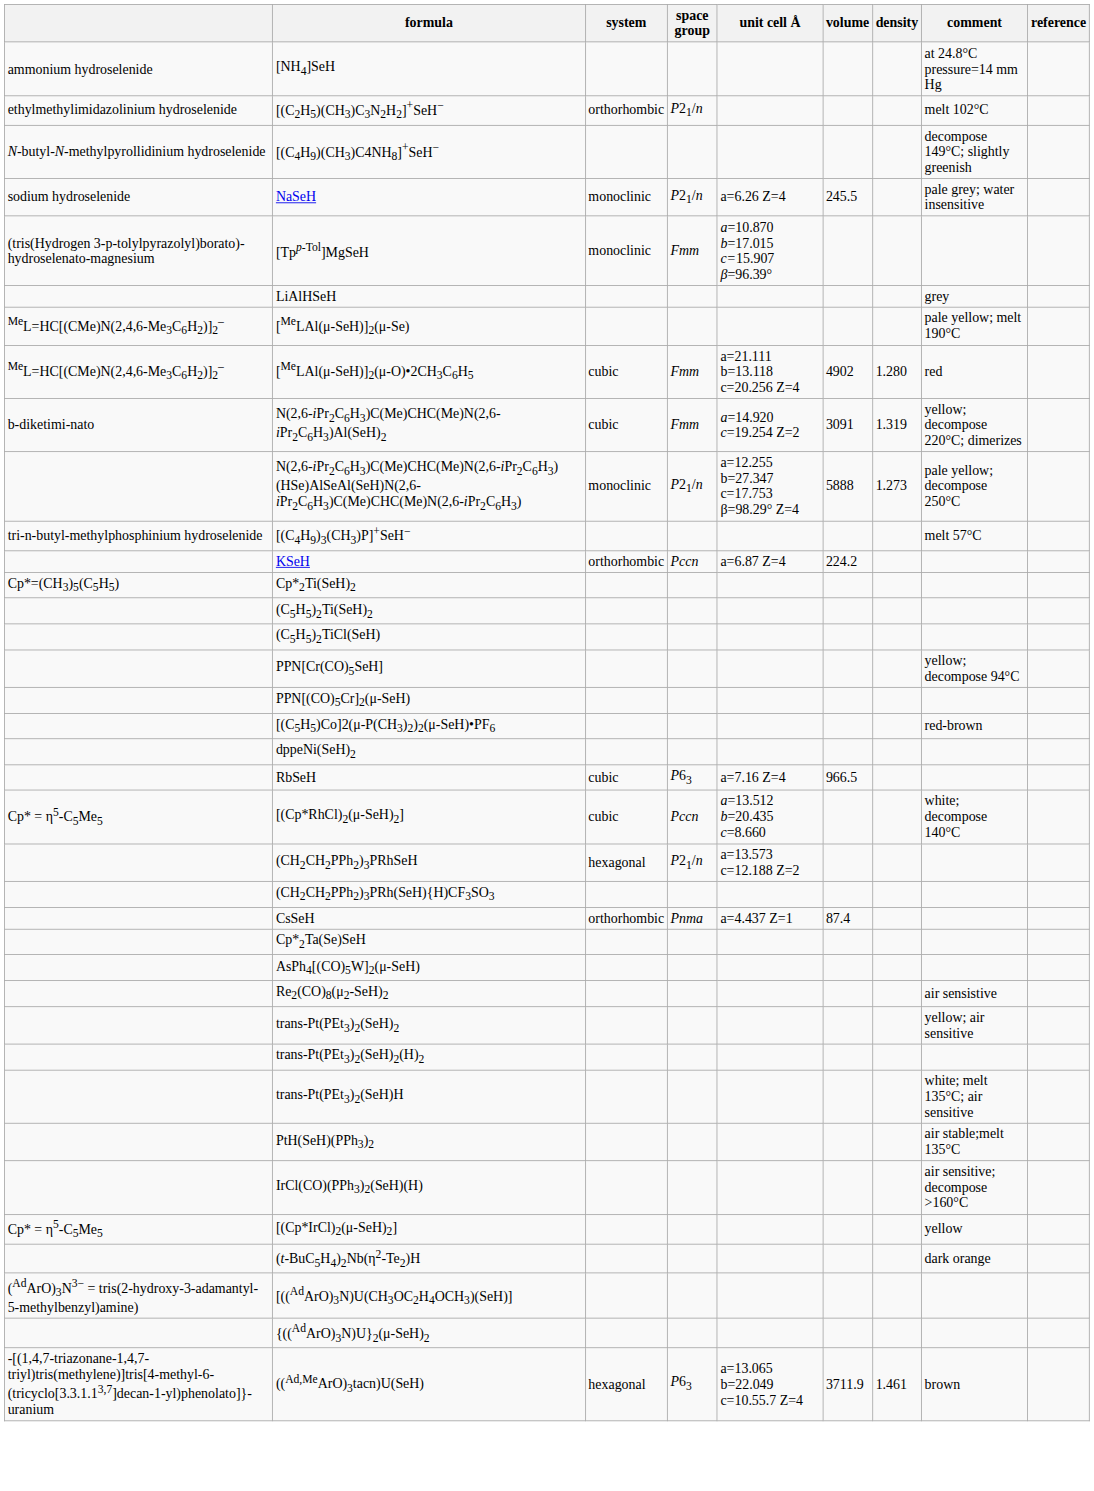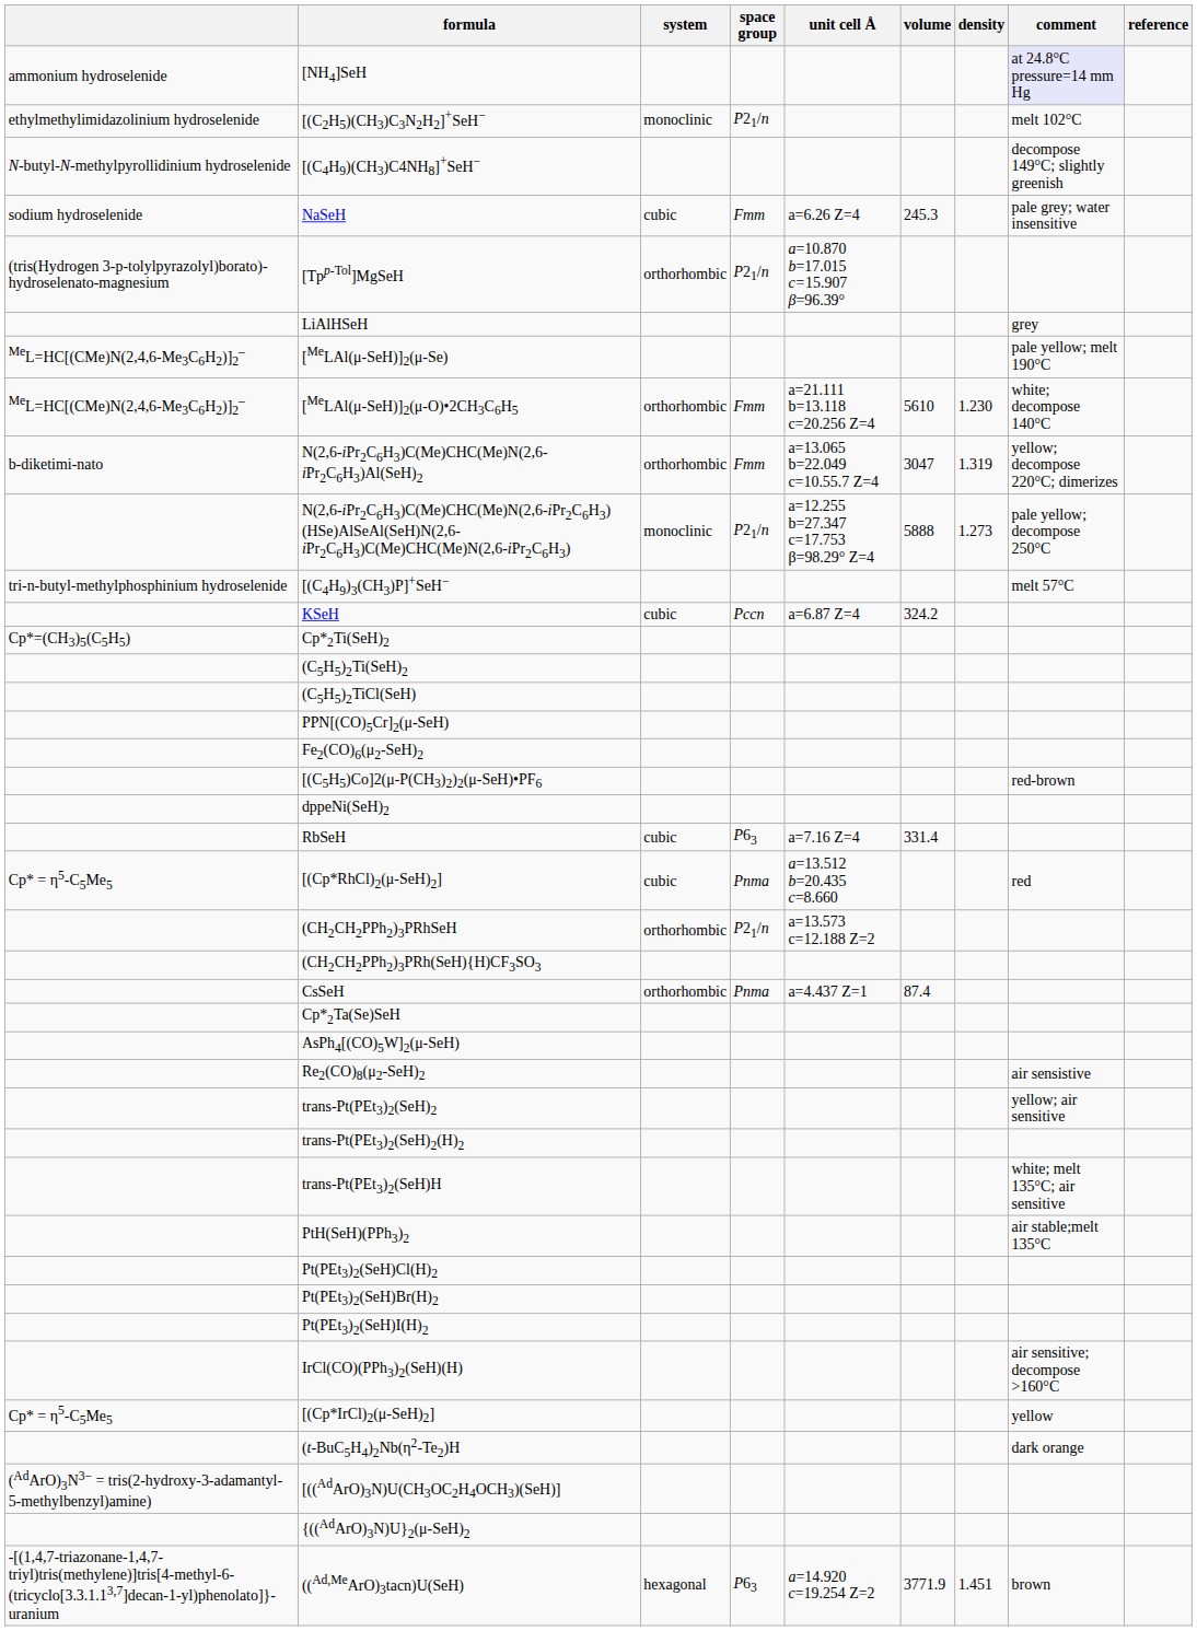 <table class="wikitable">
 <tr>
 <th></th>
 <th>formula</th>
 <th>system</th>
 <th>space group</th>
 <th>unit cell Å</th>
 <th>volume</th>
 <th>density</th>
 <th>comment</th>
 <th>reference</th>
 </tr>
 <tr>
 <td>ammonium hydroselenide</td>
 <td>[NH<sub>4</sub>]SeH</td>
 <td></td>
 <td></td>
 <td></td>
 <td></td>
 <td></td>
-<td>at 24.8°C pressure=14 mm Hg</td>
+<td style="background: lavender;">at 24.8°C pressure=14 mm Hg</td>
 <td></td>
 </tr>
 <tr>
 <td>ethylmethylimidazolinium hydroselenide</td>
 <td>[(C<sub>2</sub>H<sub>5</sub>)(CH<sub>3</sub>)C<sub>3</sub>N<sub>2</sub>H<sub>2</sub>]<sup>+</sup>SeH<sup>−</sup></td>
-<td>orthorhombic</td>
+<td>monoclinic</td>
 <td><em>P</em>2<sub>1</sub>/<em>n</em></td>
 <td></td>
 <td></td>
 <td></td>
 <td>melt 102°C</td>
 <td></td>
 </tr>
 <tr>
 <td><em>N</em>-butyl-<em>N</em>-methylpyrollidinium hydroselenide</td>
 <td>[(C<sub>4</sub>H<sub>9</sub>)(CH<sub>3</sub>)C4NH<sub>8</sub>]<sup>+</sup>SeH<sup>−</sup></td>
 <td></td>
 <td></td>
 <td></td>
 <td></td>
 <td></td>
 <td>decompose 149°C; slightly greenish</td>
 <td></td>
 </tr>
 <tr>
 <td>sodium hydroselenide</td>
 <td><a href='#'>NaSeH</a></td>
-<td>monoclinic</td>
-<td><em>P</em>2<sub>1</sub>/<em>n</em></td>
+<td>cubic</td>
+<td><em>Fm</em><em>m</em></td>
 <td>a=6.26 Z=4</td>
-<td>245.5</td>
+<td>245.3</td>
 <td></td>
 <td>pale grey; water insensitive</td>
 <td></td>
 </tr>
 <tr>
 <td>(tris(Hydrogen 3-p-tolylpyrazolyl)borato)-hydroselenato-magnesium</td>
 <td>[Tp<sup><em>p</em>-Tol</sup>]MgSeH</td>
-<td>monoclinic</td>
-<td><em>Fm</em><em>m</em></td>
+<td>orthorhombic</td>
+<td><em>P</em>2<sub>1</sub>/<em>n</em></td>
 <td><em>a</em>=10.870 <em>b</em>=17.015 <em>c=</em>15.907 <em>β</em>=96.39°</td>
 <td></td>
 <td></td>
 <td></td>
 <td></td>
 </tr>
 <tr>
 <td></td>
 <td>LiAlHSeH</td>
 <td></td>
 <td></td>
 <td></td>
 <td></td>
 <td></td>
 <td>grey</td>
 <td></td>
 </tr>
 <tr>
 <td><sup>Me</sup>L=HC[(CMe)N(2,4,6-Me<sub>3</sub>C<sub>6</sub>H<sub>2</sub>)]<sub>2</sub><sup>–</sup></td>
 <td>[<sup>Me</sup>LAl(μ-SeH)]<sub>2</sub>(μ-Se)</td>
 <td></td>
 <td></td>
 <td></td>
 <td></td>
 <td></td>
 <td>pale yellow; melt 190°C</td>
 <td></td>
 </tr>
 <tr>
 <td><sup>Me</sup>L=HC[(CMe)N(2,4,6-Me<sub>3</sub>C<sub>6</sub>H<sub>2</sub>)]<sub>2</sub><sup>–</sup></td>
 <td>[<sup>Me</sup>LAl(μ-SeH)]<sub>2</sub>(μ-O)•2CH<sub>3</sub>C<sub>6</sub>H<sub>5</sub></td>
-<td>cubic</td>
+<td>orthorhombic</td>
 <td><em>Fm</em><em>m</em></td>
 <td>a=21.111 b=13.118 c=20.256 Z=4</td>
-<td>4902</td>
-<td>1.280</td>
-<td>red</td>
+<td>5610</td>
+<td>1.230</td>
+<td>white; decompose 140°C</td>
 <td></td>
 </tr>
 <tr>
 <td>b-diketimi-nato</td>
 <td>N(2,6-<em>i</em>Pr<sub>2</sub>C<sub>6</sub>H<sub>3</sub>)C(Me)CHC(Me)N(2,6-<em>i</em>Pr<sub>2</sub>C<sub>6</sub>H<sub>3</sub>)Al(SeH)<sub>2</sub></td>
-<td>cubic</td>
+<td>orthorhombic</td>
 <td><em>Fm</em><em>m</em></td>
-<td><em>a</em>=14.920 <em>c</em>=19.254 Z=2</td>
-<td>3091</td>
+<td>a=13.065 b=22.049 c=10.55.7 Z=4</td>
+<td>3047</td>
 <td>1.319</td>
 <td>yellow; decompose 220°C; dimerizes</td>
 <td></td>
 </tr>
 <tr>
 <td></td>
 <td>N(2,6-<em>i</em>Pr<sub>2</sub>C<sub>6</sub>H<sub>3</sub>)C(Me)CHC(Me)N(2,6-<em>i</em>Pr<sub>2</sub>C<sub>6</sub>H<sub>3</sub>)(HSe)AlSeAl(SeH)N(2,6-<em>i</em>Pr<sub>2</sub>C<sub>6</sub>H<sub>3</sub>)C(Me)CHC(Me)N(2,6-<em>i</em>Pr<sub>2</sub>C<sub>6</sub>H<sub>3</sub>)</td>
 <td>monoclinic</td>
 <td><em>P</em>2<sub>1</sub>/<em>n</em></td>
 <td>a=12.255 b=27.347 c=17.753 β=98.29° Z=4</td>
 <td>5888</td>
 <td>1.273</td>
 <td>pale yellow; decompose 250°C</td>
 <td></td>
 </tr>
 <tr>
 <td>tri-n-butyl-methylphosphinium  hydroselenide</td>
 <td>[(C<sub>4</sub>H<sub>9</sub>)<sub>3</sub>(CH<sub>3</sub>)P]<sup>+</sup>SeH<sup>−</sup></td>
 <td></td>
 <td></td>
 <td></td>
 <td></td>
 <td></td>
 <td>melt 57°C</td>
 <td></td>
 </tr>
 <tr>
 <td></td>
 <td><a href='#'>KSeH</a></td>
-<td>orthorhombic</td>
+<td>cubic</td>
 <td><em>Pccn</em></td>
 <td>a=6.87 Z=4</td>
-<td>224.2</td>
+<td>324.2</td>
 <td></td>
 <td></td>
 <td></td>
 </tr>
 <tr>
 <td>Cp*=(CH<sub>3</sub>)<sub>5</sub>(C<sub>5</sub>H<sub>5</sub>)</td>
 <td>Cp*<sub>2</sub>Ti(SeH)<sub>2</sub></td>
 <td></td>
 <td></td>
 <td></td>
 <td></td>
 <td></td>
 <td></td>
 <td></td>
 </tr>
 <tr>
 <td></td>
 <td>(C<sub>5</sub>H<sub>5</sub>)<sub>2</sub>Ti(SeH)<sub>2</sub></td>
 <td></td>
 <td></td>
 <td></td>
 <td></td>
 <td></td>
 <td></td>
 <td></td>
 </tr>
 <tr>
 <td></td>
 <td>(C<sub>5</sub>H<sub>5</sub>)<sub>2</sub>TiCl(SeH)</td>
 <td></td>
 <td></td>
 <td></td>
 <td></td>
 <td></td>
 <td></td>
 <td></td>
 </tr>
 <tr>
 <td></td>
-<td>PPN[Cr(CO)<sub>5</sub>SeH]</td>
+<td>PPN[(CO)<sub>5</sub>Cr]<sub>2</sub>(μ-SeH)</td>
 <td></td>
 <td></td>
 <td></td>
 <td></td>
 <td></td>
-<td>yellow; decompose 94°C</td>
+<td></td>
 <td></td>
 </tr>
 <tr>
 <td></td>
-<td>PPN[(CO)<sub>5</sub>Cr]<sub>2</sub>(μ-SeH)</td>
+<td>Fe<sub>2</sub>(CO)<sub>6</sub>(μ<sub>2</sub>-SeH)<sub>2</sub></td>
 <td></td>
 <td></td>
 <td></td>
 <td></td>
 <td></td>
 <td></td>
 <td></td>
 </tr>
 <tr>
 <td></td>
 <td>[(C<sub>5</sub>H<sub>5</sub>)Co]2(μ-P(CH<sub>3</sub>)<sub>2</sub>)<sub>2</sub>(μ-SeH)•PF<sub>6</sub></td>
 <td></td>
 <td></td>
 <td></td>
 <td></td>
 <td></td>
 <td>red-brown</td>
 <td></td>
 </tr>
 <tr>
 <td></td>
 <td>dppeNi(SeH)<sub>2</sub></td>
 <td></td>
 <td></td>
 <td></td>
 <td></td>
 <td></td>
 <td></td>
 <td></td>
 </tr>
 <tr>
 <td></td>
 <td>RbSeH</td>
 <td>cubic</td>
 <td><em>P</em>6<sub>3</sub></td>
 <td>a=7.16 Z=4</td>
-<td>966.5</td>
+<td>331.4</td>
 <td></td>
 <td></td>
 <td></td>
 </tr>
 <tr>
 <td>Cp* = η<sup>5</sup>-C<sub>5</sub>Me<sub>5</sub></td>
 <td>[(Cp*RhCl)<sub>2</sub>(μ-SeH)<sub>2</sub>]</td>
 <td>cubic</td>
-<td><em>Pccn</em></td>
+<td><em>Pnma</em></td>
 <td><em>a</em>=13.512 <em>b</em>=20.435 <em>c</em>=8.660</td>
 <td></td>
 <td></td>
-<td>white; decompose 140°C</td>
+<td>red</td>
 <td></td>
 </tr>
 <tr>
 <td></td>
 <td>(CH<sub>2</sub>CH<sub>2</sub>PPh<sub>2</sub>)<sub>3</sub>PRhSeH</td>
-<td>hexagonal</td>
+<td>orthorhombic</td>
 <td><em>P</em>2<sub>1</sub>/<em>n</em></td>
 <td>a=13.573 c=12.188 Z=2</td>
 <td></td>
 <td></td>
 <td></td>
 <td></td>
 </tr>
 <tr>
 <td></td>
 <td>(CH<sub>2</sub>CH<sub>2</sub>PPh<sub>2</sub>)<sub>3</sub>PRh(SeH){H)CF<sub>3</sub>SO<sub>3</sub></td>
 <td></td>
 <td></td>
 <td></td>
 <td></td>
 <td></td>
 <td></td>
 <td></td>
 </tr>
 <tr>
 <td></td>
 <td>CsSeH</td>
 <td>orthorhombic</td>
 <td><em>Pnma</em></td>
 <td>a=4.437 Z=1</td>
 <td>87.4</td>
 <td></td>
 <td></td>
 <td></td>
 </tr>
 <tr>
 <td></td>
 <td>Cp*<sub>2</sub>Ta(Se)SeH</td>
 <td></td>
 <td></td>
 <td></td>
 <td></td>
 <td></td>
 <td></td>
 <td></td>
 </tr>
 <tr>
 <td></td>
 <td>AsPh<sub>4</sub>[(CO)<sub>5</sub>W]<sub>2</sub>(μ-SeH)</td>
 <td></td>
 <td></td>
 <td></td>
 <td></td>
 <td></td>
 <td></td>
 <td></td>
 </tr>
 <tr>
 <td></td>
 <td>Re<sub>2</sub>(CO)<sub>8</sub>(μ<sub>2</sub>-SeH)<sub>2</sub></td>
 <td></td>
 <td></td>
 <td></td>
 <td></td>
 <td></td>
 <td>air sensistive</td>
 <td></td>
 </tr>
 <tr>
 <td></td>
 <td>trans-Pt(PEt<sub>3</sub>)<sub>2</sub>(SeH)<sub>2</sub></td>
 <td></td>
 <td></td>
 <td></td>
 <td></td>
 <td></td>
 <td>yellow; air sensitive</td>
 <td></td>
 </tr>
 <tr>
 <td></td>
 <td>trans-Pt(PEt<sub>3</sub>)<sub>2</sub>(SeH)<sub>2</sub>(H)<sub>2</sub></td>
 <td></td>
 <td></td>
 <td></td>
 <td></td>
 <td></td>
 <td></td>
 <td></td>
 </tr>
 <tr>
 <td></td>
 <td>trans-Pt(PEt<sub>3</sub>)<sub>2</sub>(SeH)H</td>
 <td></td>
 <td></td>
 <td></td>
 <td></td>
 <td></td>
 <td>white; melt 135°C; air sensitive</td>
 <td></td>
 </tr>
 <tr>
 <td></td>
 <td>PtH(SeH)(PPh<sub>3</sub>)<sub>2</sub></td>
 <td></td>
 <td></td>
 <td></td>
 <td></td>
 <td></td>
 <td>air stable;melt 135°C</td>
 <td></td>
 </tr>
 <tr>
 <td></td>
+<td>Pt(PEt<sub>3</sub>)<sub>2</sub>(SeH)Cl(H)<sub>2</sub></td>
+<td></td>
+<td></td>
+<td></td>
+<td></td>
+<td></td>
+<td></td>
+<td></td>
+</tr>
+<tr>
+<td></td>
+<td>Pt(PEt<sub>3</sub>)<sub>2</sub>(SeH)Br(H)<sub>2</sub></td>
+<td></td>
+<td></td>
+<td></td>
+<td></td>
+<td></td>
+<td></td>
+<td></td>
+</tr>
+<tr>
+<td></td>
+<td>Pt(PEt<sub>3</sub>)<sub>2</sub>(SeH)I(H)<sub>2</sub></td>
+<td></td>
+<td></td>
+<td></td>
+<td></td>
+<td></td>
+<td></td>
+<td></td>
+</tr>
+<tr>
+<td></td>
 <td>IrCl(CO)(PPh<sub>3</sub>)<sub>2</sub>(SeH)(H)</td>
 <td></td>
 <td></td>
 <td></td>
 <td></td>
 <td></td>
 <td>air sensitive; decompose >160°C</td>
 <td></td>
 </tr>
 <tr>
 <td>Cp* = η<sup>5</sup>-C<sub>5</sub>Me<sub>5</sub></td>
 <td>[(Cp*IrCl)<sub>2</sub>(μ-SeH)<sub>2</sub>]</td>
 <td></td>
 <td></td>
 <td></td>
 <td></td>
 <td></td>
 <td>yellow</td>
 <td></td>
 </tr>
 <tr>
 <td></td>
 <td>(<em>t</em>-BuC<sub>5</sub>H<sub>4</sub>)<sub>2</sub>Nb(η<sup>2</sup>-Te<sub>2</sub>)H</td>
 <td></td>
 <td></td>
 <td></td>
 <td></td>
 <td></td>
 <td>dark orange</td>
 <td></td>
 </tr>
 <tr>
 <td>(<sup>Ad</sup>ArO)<sub>3</sub>N<sup>3−</sup> = tris(2-hydroxy-3-adamantyl-5-methylbenzyl)amine)</td>
 <td>[((<sup>Ad</sup>ArO)<sub>3</sub>N)U(CH<sub>3</sub>OC<sub>2</sub>H<sub>4</sub>OCH<sub>3</sub>)(SeH)]</td>
 <td></td>
 <td></td>
 <td></td>
 <td></td>
 <td></td>
 <td></td>
 <td></td>
 </tr>
 <tr>
 <td></td>
 <td>{((<sup>Ad</sup>ArO)<sub>3</sub>N)U}<sub>2</sub>(μ-SeH)<sub>2</sub></td>
 <td></td>
 <td></td>
 <td></td>
 <td></td>
 <td></td>
 <td></td>
 <td></td>
 </tr>
 <tr>
 <td>-[(1,4,7-triazonane-1,4,7-triyl)tris(methylene)]tris[4-methyl-6-(tricyclo[3.3.1.1<sup>3,7</sup>]decan-1-yl)phenolato]}-uranium</td>
 <td>((<sup>Ad,Me</sup>ArO)<sub>3</sub>tacn)U(SeH)</td>
 <td>hexagonal</td>
 <td><em>P</em>6<sub>3</sub></td>
-<td>a=13.065 b=22.049 c=10.55.7 Z=4</td>
-<td>3711.9</td>
-<td>1.461</td>
+<td><em>a</em>=14.920 <em>c</em>=19.254 Z=2</td>
+<td>3771.9</td>
+<td>1.451</td>
 <td>brown</td>
 <td></td>
 </tr>
 </table>
